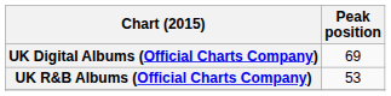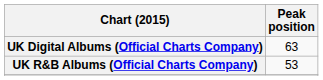 <table class="wikitable sortable plainrowheaders" style="text-align:center">
 <tr>
 <th scope="col">Chart (2015)</th>
 <th scope="col">Peak<br>position</th>
 </tr>
 <tr>
 <th scope="row">UK Digital Albums (<a href='#'>Official Charts Company</a>)</th>
-<td>69</td>
+<td>63</td>
 </tr>
 <tr>
 <th scope="row">UK R&B Albums (<a href='#'>Official Charts Company</a>)</th>
 <td>53</td>
 </tr>
 <tr>
 </tr>
 <tr>
 </tr>
 <tr>
 </tr>
 </table>
